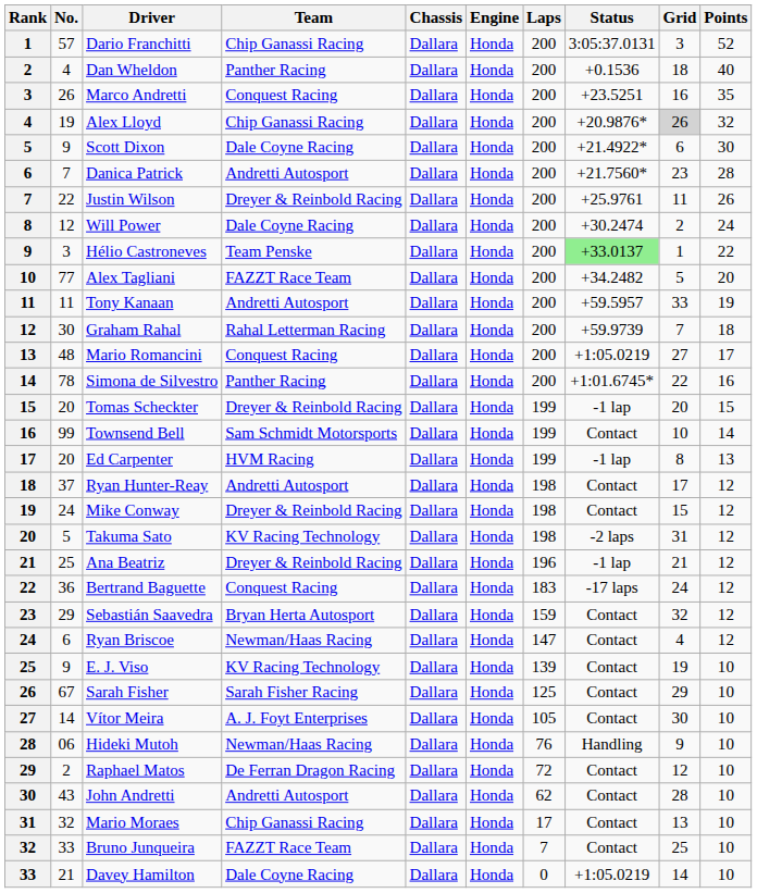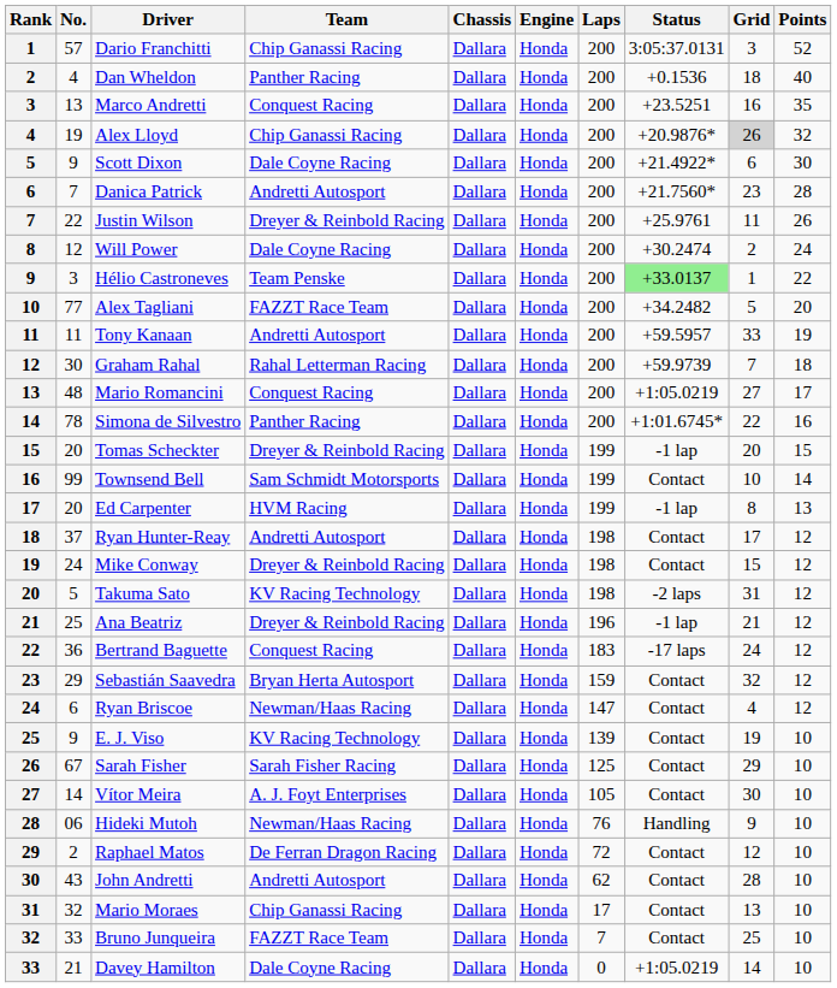 <table class="wikitable">
 <tr>
 <th>Rank</th>
 <th>No.</th>
 <th>Driver</th>
 <th>Team</th>
 <th>Chassis</th>
 <th>Engine</th>
 <th>Laps</th>
 <th>Status</th>
 <th>Grid</th>
 <th>Points</th>
 </tr>
 <tr>
 <th>1</th>
 <td align="center">57</td>
 <td> <a href='#'>Dario Franchitti</a> <strong></strong></td>
 <td><a href='#'>Chip Ganassi Racing</a></td>
 <td><a href='#'>Dallara</a></td>
 <td><a href='#'>Honda</a></td>
 <td align="center">200</td>
 <td align="center">3:05:37.0131</td>
 <td align="center">3</td>
 <td align="center">52</td>
 </tr>
 <tr>
 <th>2</th>
 <td align="center">4</td>
 <td> <a href='#'>Dan Wheldon</a> <strong></strong></td>
 <td><a href='#'>Panther Racing</a></td>
 <td><a href='#'>Dallara</a></td>
 <td><a href='#'>Honda</a></td>
 <td align="center">200</td>
 <td align="center">+0.1536</td>
 <td align="center">18</td>
 <td align="center">40</td>
 </tr>
 <tr>
 <th>3</th>
-<td align="center">26</td>
+<td align="center">13</td>
 <td> <a href='#'>Marco Andretti</a></td>
 <td><a href='#'>Conquest Racing</a></td>
 <td><a href='#'>Dallara</a></td>
 <td><a href='#'>Honda</a></td>
 <td align="center">200</td>
 <td align="center">+23.5251</td>
 <td align="center">16</td>
 <td align="center">35</td>
 </tr>
 <tr>
 <th>4</th>
 <td align="center">19</td>
 <td> <a href='#'>Alex Lloyd</a></td>
 <td><a href='#'>Chip Ganassi Racing</a></td>
 <td><a href='#'>Dallara</a></td>
 <td><a href='#'>Honda</a></td>
 <td align="center">200</td>
 <td align="center">+20.9876*</td>
 <td align="center" style="background: lightgrey;">26</td>
 <td align="center">32</td>
 </tr>
 <tr>
 <th>5</th>
 <td align="center">9</td>
 <td> <a href='#'>Scott Dixon</a> <strong></strong></td>
 <td><a href='#'>Dale Coyne Racing</a></td>
 <td><a href='#'>Dallara</a></td>
 <td><a href='#'>Honda</a></td>
 <td align="center">200</td>
 <td align="center">+21.4922*</td>
 <td align="center">6</td>
 <td align="center">30</td>
 </tr>
 <tr>
 <th>6</th>
 <td align="center">7</td>
 <td> <a href='#'>Danica Patrick</a></td>
 <td><a href='#'>Andretti Autosport</a></td>
 <td><a href='#'>Dallara</a></td>
 <td><a href='#'>Honda</a></td>
 <td align="center">200</td>
 <td align="center">+21.7560*</td>
 <td align="center">23</td>
 <td align="center">28</td>
 </tr>
 <tr>
 <th>7</th>
 <td align="center">22</td>
 <td> <a href='#'>Justin Wilson</a></td>
 <td><a href='#'>Dreyer & Reinbold Racing</a></td>
 <td><a href='#'>Dallara</a></td>
 <td><a href='#'>Honda</a></td>
 <td align="center">200</td>
 <td align="center">+25.9761</td>
 <td align="center">11</td>
 <td align="center">26</td>
 </tr>
 <tr>
 <th>8</th>
 <td align="center">12</td>
 <td> <a href='#'>Will Power</a></td>
 <td><a href='#'>Dale Coyne Racing</a></td>
 <td><a href='#'>Dallara</a></td>
 <td><a href='#'>Honda</a></td>
 <td align="center">200</td>
 <td align="center">+30.2474</td>
 <td align="center">2</td>
 <td align="center">24</td>
 </tr>
 <tr>
 <th>9</th>
 <td align="center">3</td>
 <td> <a href='#'>Hélio Castroneves</a> <strong></strong></td>
 <td><a href='#'>Team Penske</a></td>
 <td><a href='#'>Dallara</a></td>
 <td><a href='#'>Honda</a></td>
 <td align="center">200</td>
 <td align="center" style="background: lightgreen;">+33.0137</td>
 <td align="center">1</td>
 <td align="center">22</td>
 </tr>
 <tr>
 <th>10</th>
 <td align="center">77</td>
 <td> <a href='#'>Alex Tagliani</a></td>
 <td><a href='#'>FAZZT Race Team</a></td>
 <td><a href='#'>Dallara</a></td>
 <td><a href='#'>Honda</a></td>
 <td align="center">200</td>
 <td align="center">+34.2482</td>
 <td align="center">5</td>
 <td align="center">20</td>
 </tr>
 <tr>
 <th>11</th>
 <td align="center">11</td>
 <td> <a href='#'>Tony Kanaan</a></td>
 <td><a href='#'>Andretti Autosport</a></td>
 <td><a href='#'>Dallara</a></td>
 <td><a href='#'>Honda</a></td>
 <td align="center">200</td>
 <td align="center">+59.5957</td>
 <td align="center">33</td>
 <td align="center">19</td>
 </tr>
 <tr>
 <th>12</th>
 <td align="center">30</td>
 <td> <a href='#'>Graham Rahal</a></td>
 <td><a href='#'>Rahal Letterman Racing</a></td>
 <td><a href='#'>Dallara</a></td>
 <td><a href='#'>Honda</a></td>
 <td align="center">200</td>
 <td align="center">+59.9739</td>
 <td align="center">7</td>
 <td align="center">18</td>
 </tr>
 <tr>
 <th>13</th>
 <td align="center">48</td>
 <td> <a href='#'>Mario Romancini</a> <strong></strong></td>
 <td><a href='#'>Conquest Racing</a></td>
 <td><a href='#'>Dallara</a></td>
 <td><a href='#'>Honda</a></td>
 <td align="center">200</td>
 <td align="center">+1:05.0219</td>
 <td align="center">27</td>
 <td align="center">17</td>
 </tr>
 <tr>
 <th>14</th>
 <td align="center">78</td>
 <td> <a href='#'>Simona de Silvestro</a> <strong></strong></td>
 <td><a href='#'>Panther Racing</a></td>
 <td><a href='#'>Dallara</a></td>
 <td><a href='#'>Honda</a></td>
 <td align="center">200</td>
 <td align="center">+1:01.6745*</td>
 <td align="center">22</td>
 <td align="center">16</td>
 </tr>
 <tr>
 <th>15</th>
 <td align="center">20</td>
 <td> <a href='#'>Tomas Scheckter</a></td>
 <td><a href='#'>Dreyer & Reinbold Racing</a></td>
 <td><a href='#'>Dallara</a></td>
 <td><a href='#'>Honda</a></td>
 <td align="center">199</td>
 <td align="center">-1 lap</td>
 <td align="center">20</td>
 <td align="center">15</td>
 </tr>
 <tr>
 <th>16</th>
 <td align="center">99</td>
 <td> <a href='#'>Townsend Bell</a></td>
 <td><a href='#'>Sam Schmidt Motorsports</a></td>
 <td><a href='#'>Dallara</a></td>
 <td><a href='#'>Honda</a></td>
 <td align="center">199</td>
 <td align="center">Contact</td>
 <td align="center">10</td>
 <td align="center">14</td>
 </tr>
 <tr>
 <th>17</th>
 <td align="center">20</td>
 <td> <a href='#'>Ed Carpenter</a></td>
 <td><a href='#'>HVM Racing</a></td>
 <td><a href='#'>Dallara</a></td>
 <td><a href='#'>Honda</a></td>
 <td align="center">199</td>
 <td align="center">-1 lap</td>
 <td align="center">8</td>
 <td align="center">13</td>
 </tr>
 <tr>
 <th>18</th>
 <td align="center">37</td>
 <td> <a href='#'>Ryan Hunter-Reay</a></td>
 <td><a href='#'>Andretti Autosport</a></td>
 <td><a href='#'>Dallara</a></td>
 <td><a href='#'>Honda</a></td>
 <td align="center">198</td>
 <td align="center">Contact</td>
 <td align="center">17</td>
 <td align="center">12</td>
 </tr>
 <tr>
 <th>19</th>
 <td align="center">24</td>
 <td> <a href='#'>Mike Conway</a></td>
 <td><a href='#'>Dreyer & Reinbold Racing</a></td>
 <td><a href='#'>Dallara</a></td>
 <td><a href='#'>Honda</a></td>
 <td align="center">198</td>
 <td align="center">Contact</td>
 <td align="center">15</td>
 <td align="center">12</td>
 </tr>
 <tr>
 <th>20</th>
 <td align="center">5</td>
 <td> <a href='#'>Takuma Sato</a> <strong></strong></td>
 <td><a href='#'>KV Racing Technology</a></td>
 <td><a href='#'>Dallara</a></td>
 <td><a href='#'>Honda</a></td>
 <td align="center">198</td>
 <td align="center">-2 laps</td>
 <td align="center">31</td>
 <td align="center">12</td>
 </tr>
 <tr>
 <th>21</th>
 <td align="center">25</td>
 <td> <a href='#'>Ana Beatriz</a> <strong></strong></td>
 <td><a href='#'>Dreyer & Reinbold Racing</a></td>
 <td><a href='#'>Dallara</a></td>
 <td><a href='#'>Honda</a></td>
 <td align="center">196</td>
 <td align="center">-1 lap</td>
 <td align="center">21</td>
 <td align="center">12</td>
 </tr>
 <tr>
 <th>22</th>
 <td align="center">36</td>
 <td> <a href='#'>Bertrand Baguette</a> <strong></strong></td>
 <td><a href='#'>Conquest Racing</a></td>
 <td><a href='#'>Dallara</a></td>
 <td><a href='#'>Honda</a></td>
 <td align="center">183</td>
 <td align="center">-17 laps</td>
 <td align="center">24</td>
 <td align="center">12</td>
 </tr>
 <tr>
 <th>23</th>
 <td align="center">29</td>
 <td> <a href='#'>Sebastián Saavedra</a> <strong></strong></td>
 <td><a href='#'>Bryan Herta Autosport</a></td>
 <td><a href='#'>Dallara</a></td>
 <td><a href='#'>Honda</a></td>
 <td align="center">159</td>
 <td align="center">Contact</td>
 <td align="center">32</td>
 <td align="center">12</td>
 </tr>
 <tr>
 <th>24</th>
 <td align="center">6</td>
 <td> <a href='#'>Ryan Briscoe</a></td>
 <td><a href='#'>Newman/Haas Racing</a></td>
 <td><a href='#'>Dallara</a></td>
 <td><a href='#'>Honda</a></td>
 <td align="center">147</td>
 <td align="center">Contact</td>
 <td align="center">4</td>
 <td align="center">12</td>
 </tr>
 <tr>
 <th>25</th>
 <td align="center">9</td>
 <td> <a href='#'>E. J. Viso</a></td>
 <td><a href='#'>KV Racing Technology</a></td>
 <td><a href='#'>Dallara</a></td>
 <td><a href='#'>Honda</a></td>
 <td align="center">139</td>
 <td align="center">Contact</td>
 <td align="center">19</td>
 <td align="center">10</td>
 </tr>
 <tr>
 <th>26</th>
 <td align="center">67</td>
 <td> <a href='#'>Sarah Fisher</a></td>
 <td><a href='#'>Sarah Fisher Racing</a></td>
 <td><a href='#'>Dallara</a></td>
 <td><a href='#'>Honda</a></td>
 <td align="center">125</td>
 <td align="center">Contact</td>
 <td align="center">29</td>
 <td align="center">10</td>
 </tr>
 <tr>
 <th>27</th>
 <td align="center">14</td>
 <td> <a href='#'>Vítor Meira</a></td>
 <td><a href='#'>A. J. Foyt Enterprises</a></td>
 <td><a href='#'>Dallara</a></td>
 <td><a href='#'>Honda</a></td>
 <td align="center">105</td>
 <td align="center">Contact</td>
 <td align="center">30</td>
 <td align="center">10</td>
 </tr>
 <tr>
 <th>28</th>
 <td align="center">06</td>
 <td> <a href='#'>Hideki Mutoh</a></td>
 <td><a href='#'>Newman/Haas Racing</a></td>
 <td><a href='#'>Dallara</a></td>
 <td><a href='#'>Honda</a></td>
 <td align="center">76</td>
 <td align="center">Handling</td>
 <td align="center">9</td>
 <td align="center">10</td>
 </tr>
 <tr>
 <th>29</th>
 <td align="center">2</td>
 <td> <a href='#'>Raphael Matos</a></td>
 <td><a href='#'>De Ferran Dragon Racing</a></td>
 <td><a href='#'>Dallara</a></td>
 <td><a href='#'>Honda</a></td>
 <td align="center">72</td>
 <td align="center">Contact</td>
 <td align="center">12</td>
 <td align="center">10</td>
 </tr>
 <tr>
 <th>30</th>
 <td align="center">43</td>
 <td> <a href='#'>John Andretti</a></td>
 <td><a href='#'>Andretti Autosport</a></td>
 <td><a href='#'>Dallara</a></td>
 <td><a href='#'>Honda</a></td>
 <td align="center">62</td>
 <td align="center">Contact</td>
 <td align="center">28</td>
 <td align="center">10</td>
 </tr>
 <tr>
 <th>31</th>
 <td align="center">32</td>
 <td> <a href='#'>Mario Moraes</a></td>
 <td><a href='#'>Chip Ganassi Racing</a></td>
 <td><a href='#'>Dallara</a></td>
 <td><a href='#'>Honda</a></td>
 <td align="center">17</td>
 <td align="center">Contact</td>
 <td align="center">13</td>
 <td align="center">10</td>
 </tr>
 <tr>
 <th>32</th>
 <td align="center">33</td>
 <td> <a href='#'>Bruno Junqueira</a></td>
 <td><a href='#'>FAZZT Race Team</a></td>
 <td><a href='#'>Dallara</a></td>
 <td><a href='#'>Honda</a></td>
 <td align="center">7</td>
 <td align="center">Contact</td>
 <td align="center">25</td>
 <td align="center">10</td>
 </tr>
 <tr>
 <th>33</th>
 <td align="center">21</td>
 <td> <a href='#'>Davey Hamilton</a></td>
 <td><a href='#'>Dale Coyne Racing</a></td>
 <td><a href='#'>Dallara</a></td>
 <td><a href='#'>Honda</a></td>
 <td align="center">0</td>
 <td align="center">+1:05.0219</td>
 <td align="center">14</td>
 <td align="center">10</td>
 </tr>
 </table>
